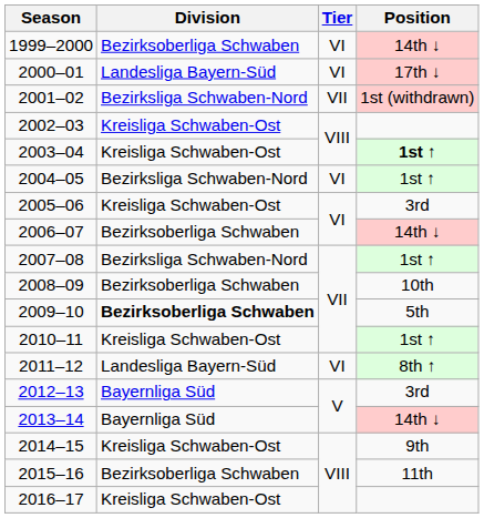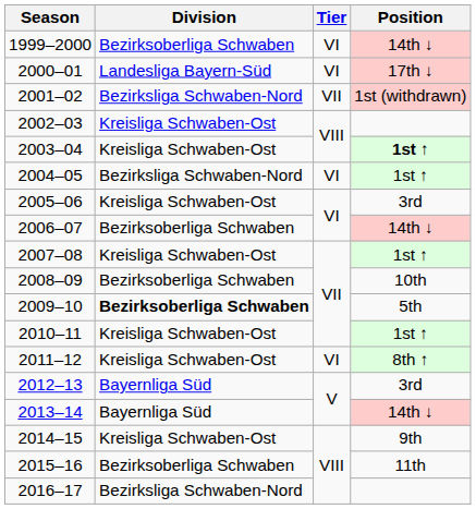 <table class="wikitable">
 <tr>
 <th>Season</th>
 <th>Division</th>
 <th><a href='#'>Tier</a></th>
 <th>Position</th>
 </tr>
 <tr align="center">
 <td>1999–2000</td>
 <td align="left"><a href='#'>Bezirksoberliga Schwaben</a></td>
 <td>VI</td>
 <td style="background:#ffcccc">14th ↓</td>
 </tr>
 <tr align="center">
 <td>2000–01</td>
 <td align="left"><a href='#'>Landesliga Bayern-Süd</a></td>
 <td>VI</td>
 <td style="background:#ffcccc">17th ↓</td>
 </tr>
 <tr align="center">
 <td>2001–02</td>
 <td align="left"><a href='#'>Bezirksliga Schwaben-Nord</a></td>
 <td>VII</td>
 <td style="background:#ffcccc">1st (withdrawn)</td>
 </tr>
 <tr align="center">
 <td>2002–03</td>
 <td align="left"><a href='#'>Kreisliga Schwaben-Ost</a></td>
 <td rowspan=2>VIII</td>
 <td></td>
 </tr>
 <tr align="center">
 <td>2003–04</td>
 <td align="left">Kreisliga Schwaben-Ost</td>
 <td style="background:#ddffdd"><strong>1st ↑</strong></td>
 </tr>
 <tr align="center">
 <td>2004–05</td>
 <td align="left">Bezirksliga Schwaben-Nord</td>
 <td>VI</td>
 <td style="background:#ddffdd">1st ↑</td>
 </tr>
 <tr align="center">
 <td>2005–06</td>
 <td align="left">Kreisliga Schwaben-Ost</td>
 <td rowspan=2>VI</td>
 <td>3rd</td>
 </tr>
 <tr align="center">
 <td>2006–07</td>
 <td align="left">Bezirksoberliga Schwaben</td>
 <td style="background:#ffcccc">14th ↓</td>
 </tr>
 <tr align="center">
 <td>2007–08</td>
-<td align="left">Bezirksliga Schwaben-Nord</td>
+<td align="left">Kreisliga Schwaben-Ost</td>
 <td rowspan=4>VII</td>
 <td style="background:#ddffdd">1st ↑</td>
 </tr>
 <tr align="center">
 <td>2008–09</td>
 <td align="left">Bezirksoberliga Schwaben</td>
 <td>10th</td>
 </tr>
 <tr align="center">
 <td>2009–10</td>
 <td align="left"><strong>Bezirksoberliga Schwaben</strong></td>
 <td>5th</td>
 </tr>
 <tr align="center">
 <td>2010–11</td>
 <td align="left">Kreisliga Schwaben-Ost</td>
 <td style="background:#ddffdd">1st ↑</td>
 </tr>
 <tr align="center">
 <td>2011–12</td>
-<td align="left">Landesliga Bayern-Süd</td>
+<td align="left">Kreisliga Schwaben-Ost</td>
 <td>VI</td>
 <td style="background:#ddffdd">8th ↑</td>
 </tr>
 <tr align="center">
 <td><a href='#'>2012–13</a></td>
 <td align="left"><a href='#'>Bayernliga Süd</a></td>
 <td rowspan=2>V</td>
 <td>3rd</td>
 </tr>
 <tr align="center">
 <td><a href='#'>2013–14</a></td>
 <td align="left">Bayernliga Süd</td>
 <td style="background:#ffcccc">14th ↓</td>
 </tr>
 <tr align="center">
 <td>2014–15</td>
 <td align="left">Kreisliga Schwaben-Ost</td>
 <td rowspan=3>VIII</td>
 <td>9th</td>
 </tr>
 <tr align="center">
 <td>2015–16</td>
 <td align="left">Bezirksoberliga Schwaben</td>
 <td>11th</td>
 </tr>
 <tr align="center">
 <td>2016–17</td>
-<td align="left">Kreisliga Schwaben-Ost</td>
+<td align="left">Bezirksliga Schwaben-Nord</td>
 <td></td>
 </tr>
 </table>
